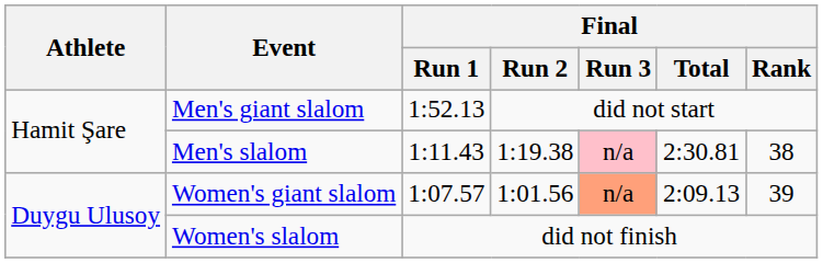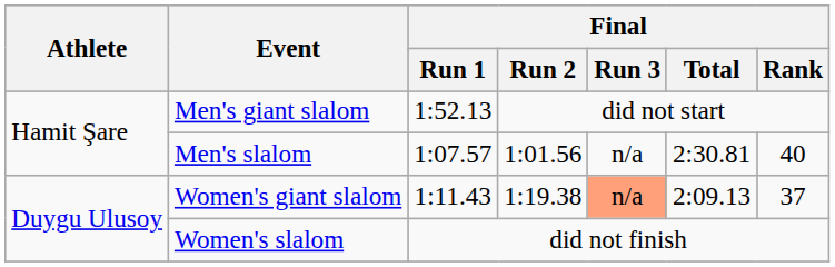 <table class="wikitable" style="font-size:90%">
 <tr>
 <th rowspan="2">Athlete</th>
 <th rowspan="2">Event</th>
 <th colspan="5">Final</th>
 </tr>
 <tr>
 <th>Run 1</th>
 <th>Run 2</th>
 <th>Run 3</th>
 <th>Total</th>
 <th>Rank</th>
 </tr>
 <tr>
 <td rowspan=2>Hamit Şare</td>
 <td><a href='#'>Men's giant slalom</a></td>
 <td align="center">1:52.13</td>
 <td colspan=4 align="center">did not start</td>
 </tr>
 <tr>
 <td><a href='#'>Men's slalom</a></td>
-<td align="center">1:11.43</td>
-<td align="center">1:19.38</td>
-<td align="center" style="background: pink;">n/a</td>
+<td align="center">1:07.57</td>
+<td align="center">1:01.56</td>
+<td align="center">n/a</td>
 <td align="center">2:30.81</td>
-<td align="center">38</td>
+<td align="center">40</td>
 </tr>
 <tr>
 <td rowspan=2><a href='#'>Duygu Ulusoy</a></td>
 <td><a href='#'>Women's giant slalom</a></td>
-<td align="center">1:07.57</td>
-<td align="center">1:01.56</td>
+<td align="center">1:11.43</td>
+<td align="center">1:19.38</td>
 <td align="center" style="background: lightsalmon;">n/a</td>
 <td align="center">2:09.13</td>
-<td align="center">39</td>
+<td align="center">37</td>
 </tr>
 <tr>
 <td><a href='#'>Women's slalom</a></td>
 <td colspan=5 align="center">did not finish</td>
 </tr>
 </table>
